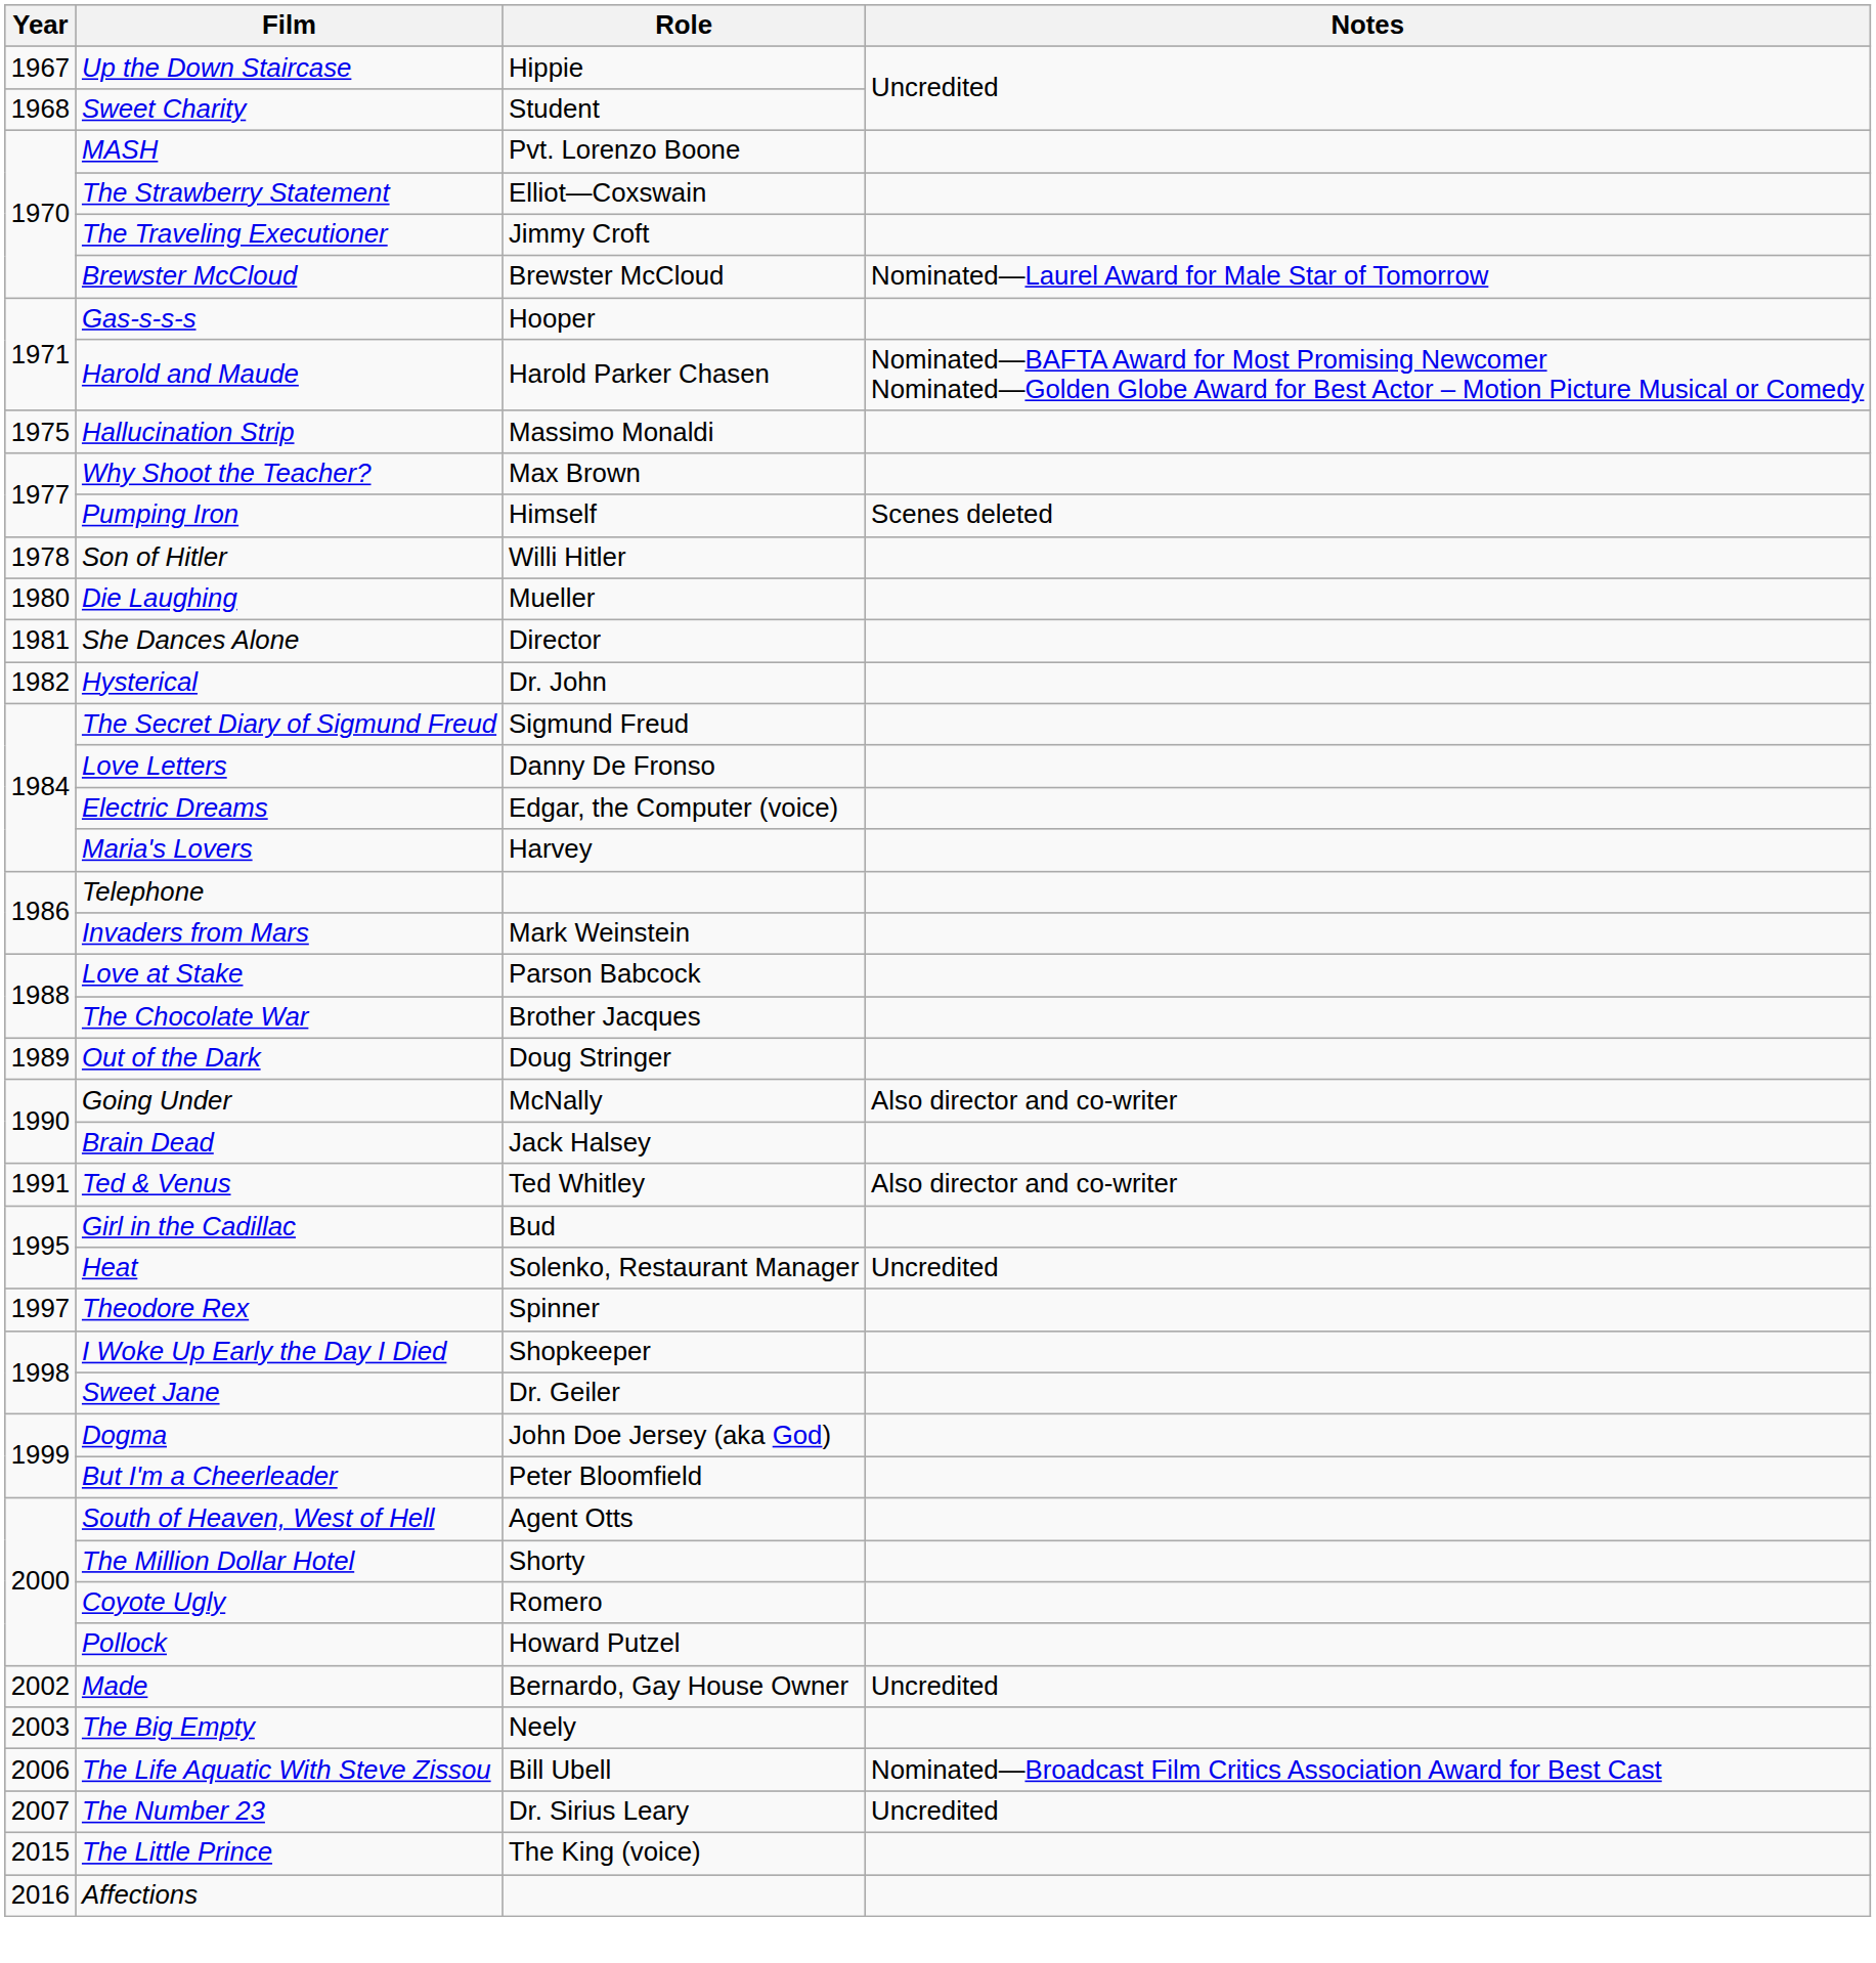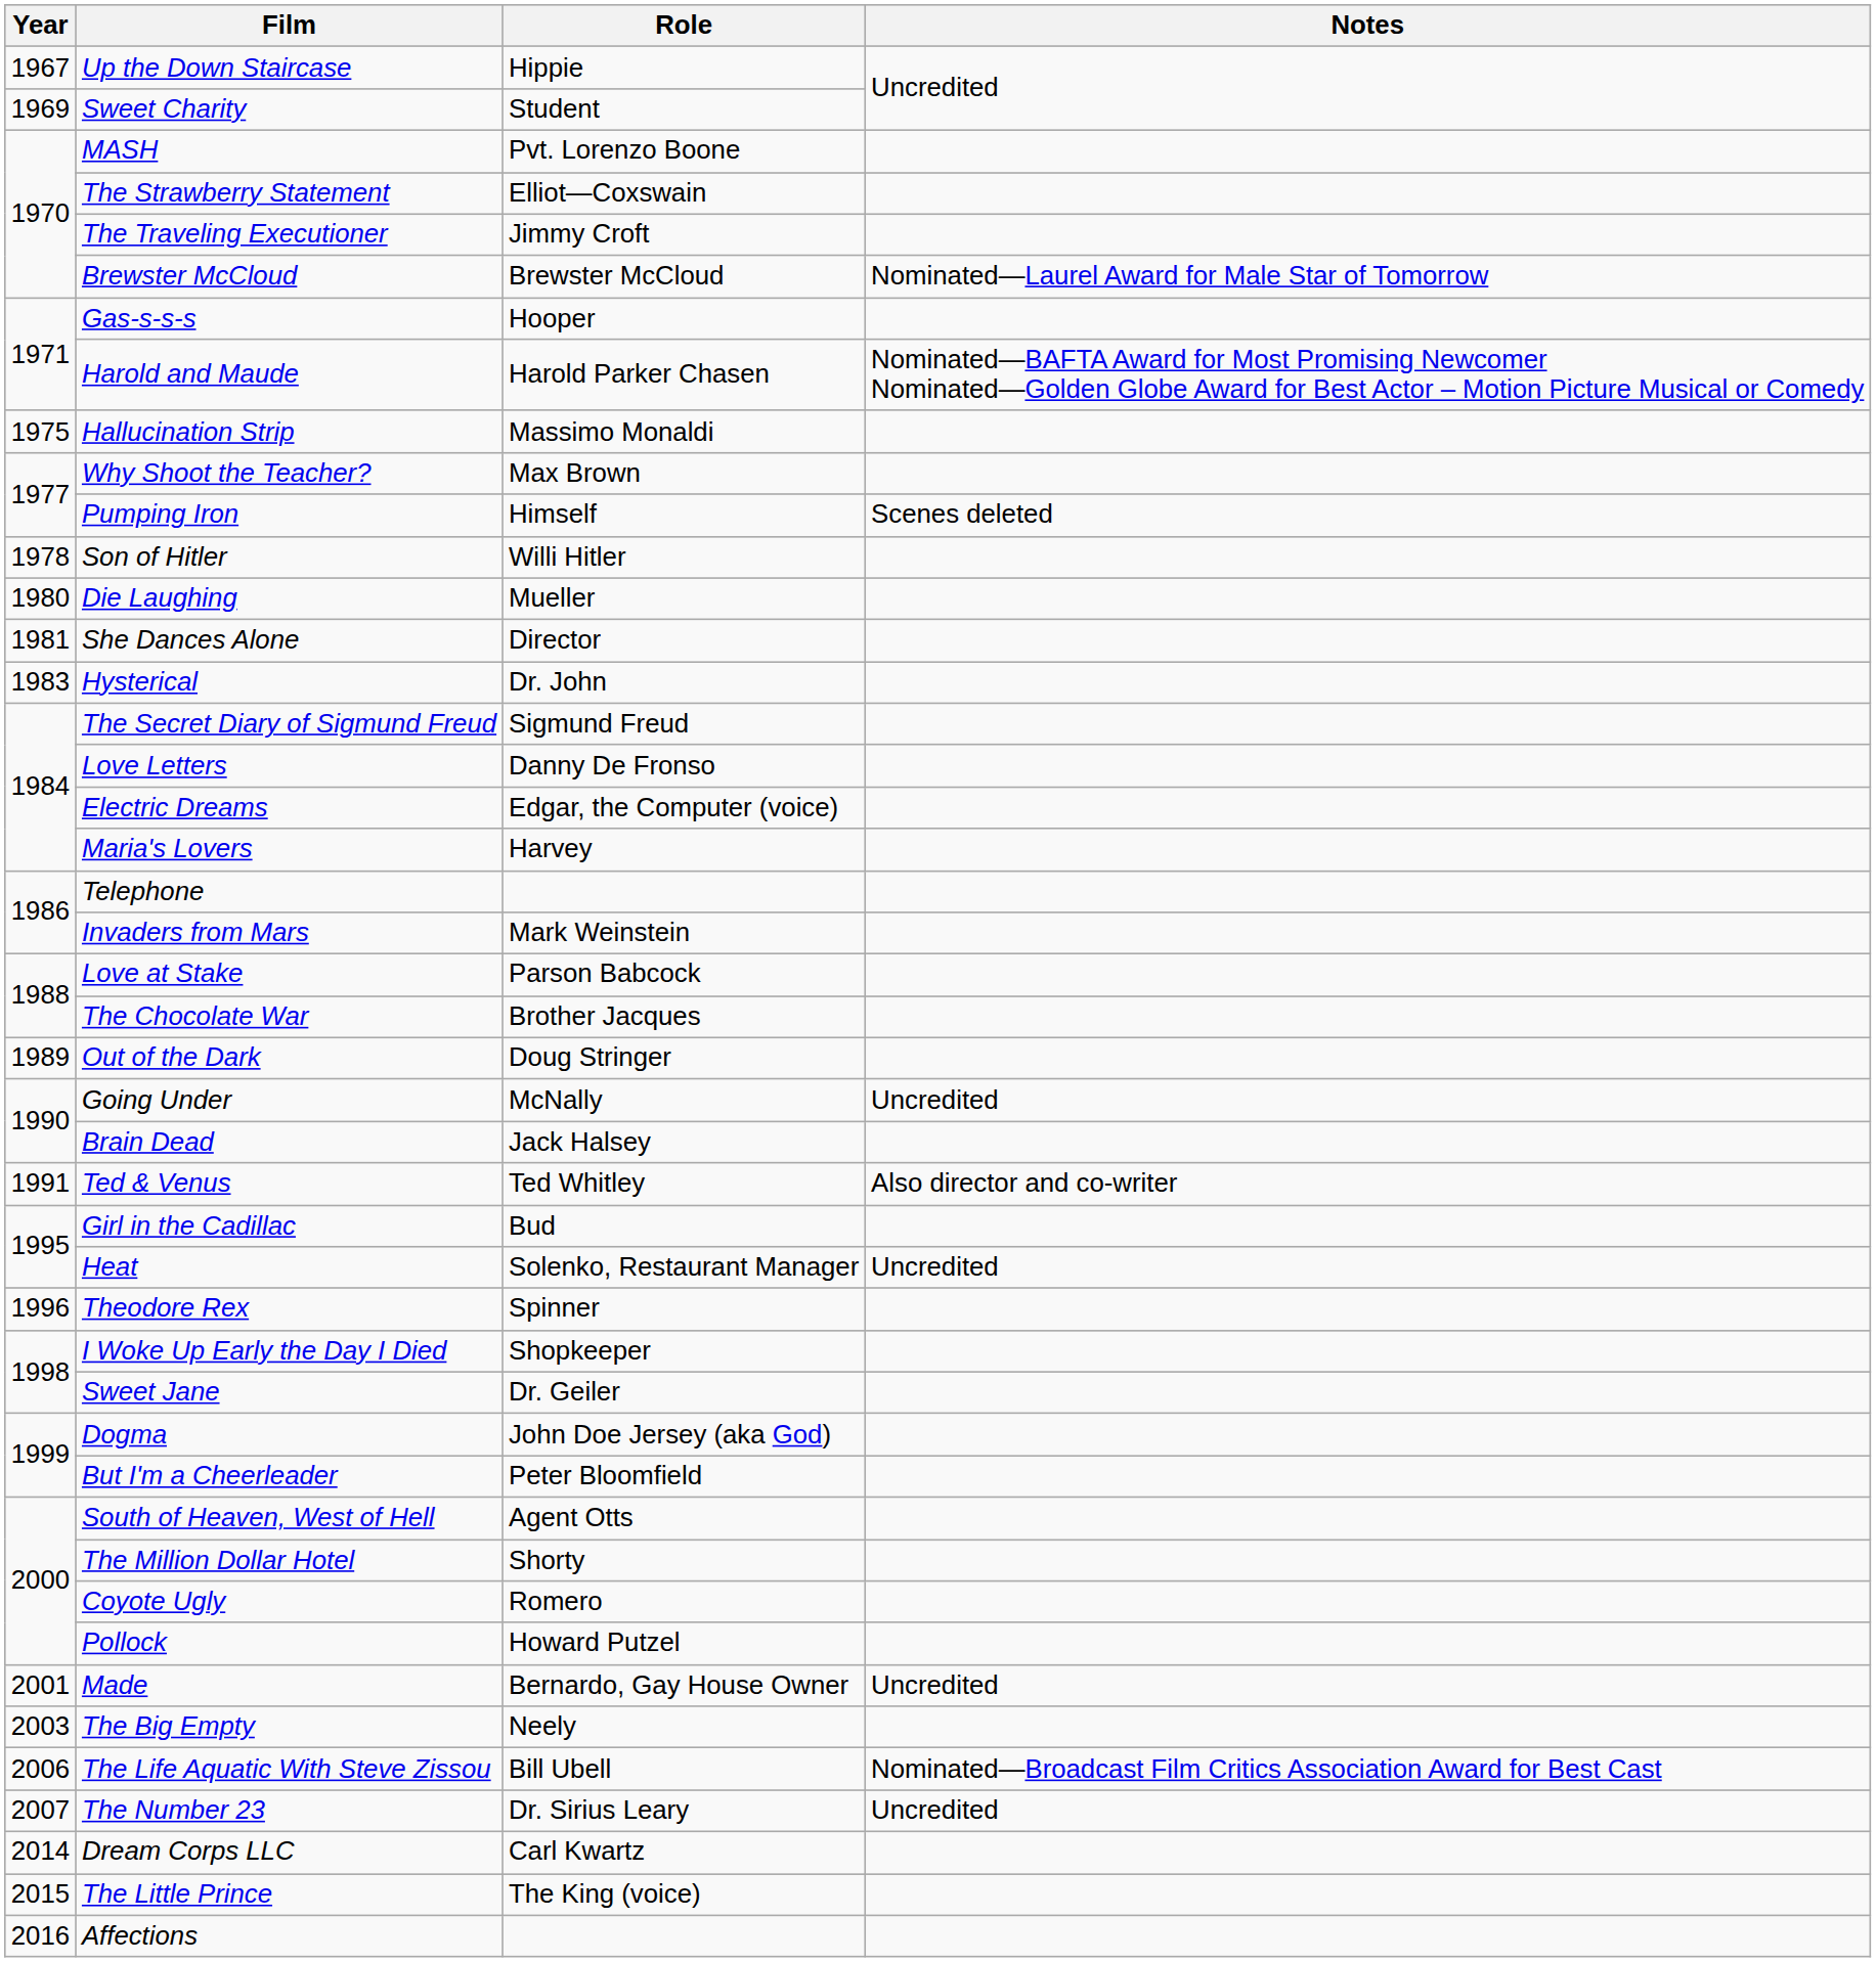 <table class="wikitable sortable">
 <tr>
 <th>Year</th>
 <th>Film</th>
 <th>Role</th>
 <th>Notes</th>
 </tr>
 <tr>
 <td>1967</td>
 <td><em><a href='#'>Up the Down Staircase</a></em></td>
 <td>Hippie</td>
 <td rowspan="2">Uncredited</td>
 </tr>
 <tr>
-<td>1968</td>
+<td>1969</td>
 <td><em><a href='#'>Sweet Charity</a></em></td>
 <td>Student</td>
 </tr>
 <tr>
 <td rowspan=4>1970</td>
 <td><em><a href='#'>MASH</a></em></td>
 <td>Pvt. Lorenzo Boone</td>
 <td></td>
 </tr>
 <tr>
 <td><a href='#'><em>The Strawberry Statement</em></a></td>
 <td>Elliot—Coxswain</td>
 <td></td>
 </tr>
 <tr>
 <td><em><a href='#'>The Traveling Executioner</a></em></td>
 <td>Jimmy Croft</td>
 <td></td>
 </tr>
 <tr>
 <td><em><a href='#'>Brewster McCloud</a></em></td>
 <td>Brewster McCloud</td>
 <td>Nominated—<a href='#'>Laurel Award for Male Star of Tomorrow</a></td>
 </tr>
 <tr>
 <td rowspan=2>1971</td>
 <td><em><a href='#'>Gas-s-s-s</a></em></td>
 <td>Hooper</td>
 <td></td>
 </tr>
 <tr>
 <td><em><a href='#'>Harold and Maude</a></em></td>
 <td>Harold Parker Chasen</td>
 <td>Nominated—<a href='#'>BAFTA Award for Most Promising Newcomer</a><br>Nominated—<a href='#'>Golden Globe Award for Best Actor – Motion Picture Musical or Comedy</a></td>
 </tr>
 <tr>
 <td>1975</td>
 <td><em><a href='#'>Hallucination Strip</a></em></td>
 <td>Massimo Monaldi</td>
 <td></td>
 </tr>
 <tr>
 <td rowspan="2">1977</td>
 <td><em><a href='#'>Why Shoot the Teacher?</a></em></td>
 <td>Max Brown</td>
 <td></td>
 </tr>
 <tr>
 <td><em><a href='#'>Pumping Iron</a></em></td>
 <td>Himself</td>
 <td>Scenes deleted</td>
 </tr>
 <tr>
 <td>1978</td>
 <td><em>Son of Hitler</em></td>
 <td>Willi Hitler</td>
 <td></td>
 </tr>
 <tr>
 <td>1980</td>
 <td><em><a href='#'>Die Laughing</a></em></td>
 <td>Mueller</td>
 <td></td>
 </tr>
 <tr>
 <td>1981</td>
 <td><em>She Dances Alone</em></td>
 <td>Director</td>
 <td></td>
 </tr>
 <tr>
-<td>1982</td>
+<td>1983</td>
 <td><em><a href='#'>Hysterical</a></em></td>
 <td>Dr. John</td>
 <td></td>
 </tr>
 <tr>
 <td rowspan=4>1984</td>
 <td><em><a href='#'>The Secret Diary of Sigmund Freud</a></em></td>
 <td>Sigmund Freud</td>
 <td></td>
 </tr>
 <tr>
 <td><em><a href='#'>Love Letters</a></em></td>
 <td>Danny De Fronso</td>
 <td></td>
 </tr>
 <tr>
 <td><em><a href='#'>Electric Dreams</a></em></td>
 <td>Edgar, the Computer (voice)</td>
 <td></td>
 </tr>
 <tr>
 <td><em><a href='#'>Maria's Lovers</a></em></td>
 <td>Harvey</td>
 <td></td>
 </tr>
 <tr>
 <td rowspan=2>1986</td>
 <td><em>Telephone</em></td>
 <td></td>
 <td></td>
 </tr>
 <tr>
 <td><em><a href='#'>Invaders from Mars</a></em></td>
 <td>Mark Weinstein</td>
 <td></td>
 </tr>
 <tr>
 <td rowspan=2>1988</td>
 <td><em><a href='#'>Love at Stake</a></em></td>
 <td>Parson Babcock</td>
 <td></td>
 </tr>
 <tr>
 <td><em><a href='#'>The Chocolate War</a></em></td>
 <td>Brother Jacques</td>
 <td></td>
 </tr>
 <tr>
 <td>1989</td>
 <td><em><a href='#'>Out of the Dark</a></em></td>
 <td>Doug Stringer</td>
 <td></td>
 </tr>
 <tr>
 <td rowspan=2>1990</td>
 <td><em>Going Under</em></td>
 <td>McNally</td>
-<td>Also director and co-writer</td>
+<td>Uncredited</td>
 </tr>
 <tr>
 <td><em><a href='#'>Brain Dead</a></em></td>
 <td>Jack Halsey</td>
 <td></td>
 </tr>
 <tr>
 <td>1991</td>
 <td><em><a href='#'>Ted & Venus</a></em></td>
 <td>Ted Whitley</td>
 <td>Also director and co-writer</td>
 </tr>
 <tr>
 <td rowspan=2>1995</td>
 <td><em><a href='#'>Girl in the Cadillac</a></em></td>
 <td>Bud</td>
 <td></td>
 </tr>
 <tr>
 <td><em><a href='#'>Heat</a></em></td>
 <td>Solenko, Restaurant Manager</td>
 <td>Uncredited</td>
 </tr>
 <tr>
-<td>1997</td>
+<td>1996</td>
 <td><em><a href='#'>Theodore Rex</a></em></td>
 <td>Spinner</td>
 <td></td>
 </tr>
 <tr>
 <td rowspan=2>1998</td>
 <td><em><a href='#'>I Woke Up Early the Day I Died</a></em></td>
 <td>Shopkeeper</td>
 <td></td>
 </tr>
 <tr>
 <td><em><a href='#'>Sweet Jane</a></em></td>
 <td>Dr. Geiler</td>
 <td></td>
 </tr>
 <tr>
 <td rowspan=2>1999</td>
 <td><em><a href='#'>Dogma</a></em></td>
 <td>John Doe Jersey (aka <a href='#'>God</a>)</td>
 <td></td>
 </tr>
 <tr>
 <td><em><a href='#'>But I'm a Cheerleader</a></em></td>
 <td>Peter Bloomfield</td>
 <td></td>
 </tr>
 <tr>
 <td rowspan=4>2000</td>
 <td><em><a href='#'>South of Heaven, West of Hell</a></em></td>
 <td>Agent Otts</td>
 <td></td>
 </tr>
 <tr>
 <td><em><a href='#'>The Million Dollar Hotel</a></em></td>
 <td>Shorty</td>
 <td></td>
 </tr>
 <tr>
 <td><em><a href='#'>Coyote Ugly</a></em></td>
 <td>Romero</td>
 <td></td>
 </tr>
 <tr>
 <td><em><a href='#'>Pollock</a></em></td>
 <td>Howard Putzel</td>
 <td></td>
 </tr>
 <tr>
-<td>2002</td>
+<td>2001</td>
 <td><em><a href='#'>Made</a></em></td>
 <td>Bernardo, Gay House Owner</td>
 <td>Uncredited</td>
 </tr>
 <tr>
 <td>2003</td>
 <td><em><a href='#'>The Big Empty</a></em></td>
 <td>Neely</td>
 <td></td>
 </tr>
 <tr>
 <td>2006</td>
 <td><em><a href='#'>The Life Aquatic With Steve Zissou</a></em></td>
 <td>Bill Ubell</td>
 <td>Nominated—<a href='#'>Broadcast Film Critics Association Award for Best Cast</a></td>
 </tr>
 <tr>
 <td>2007</td>
 <td><em><a href='#'>The Number 23</a></em></td>
 <td>Dr. Sirius Leary</td>
 <td>Uncredited</td>
 </tr>
 <tr>
+<td>2014</td>
+<td><em>Dream Corps LLC</em></td>
+<td>Carl Kwartz</td>
+<td></td>
+</tr>
+<tr>
 <td>2015</td>
 <td><em><a href='#'>The Little Prince</a></em></td>
 <td>The King (voice)</td>
 <td></td>
 </tr>
 <tr>
 <td>2016</td>
 <td><em>Affections</em></td>
 <td></td>
 <td></td>
 </tr>
 </table>
